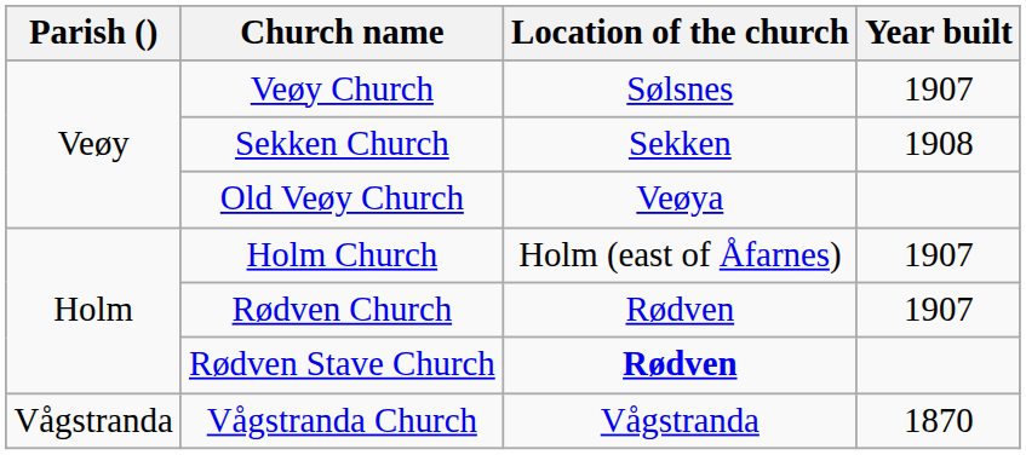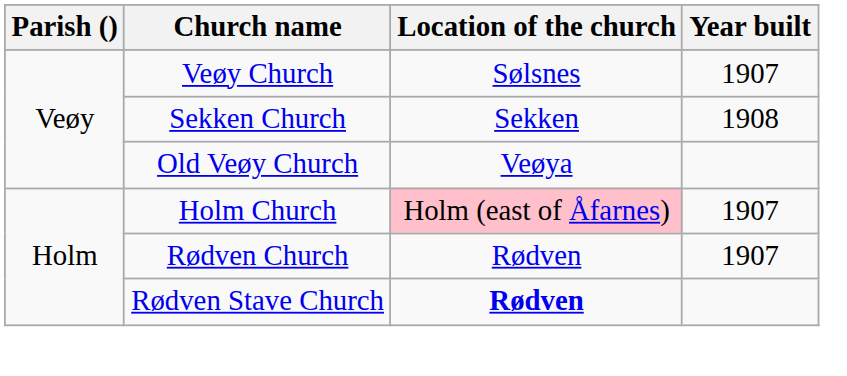 <table class="wikitable" style="text-align:center">
 <tr>
 <th>Parish ()</th>
 <th>Church name</th>
 <th>Location of the church</th>
 <th>Year built</th>
 </tr>
 <tr>
 <td rowspan="3">Veøy</td>
 <td><a href='#'>Veøy Church</a></td>
 <td><a href='#'>Sølsnes</a></td>
 <td>1907</td>
 </tr>
 <tr>
 <td><a href='#'>Sekken Church</a></td>
 <td><a href='#'>Sekken</a></td>
 <td>1908</td>
 </tr>
 <tr>
 <td><a href='#'>Old Veøy Church</a></td>
 <td><a href='#'>Veøya</a></td>
 <td></td>
 </tr>
 <tr>
 <td rowspan="3">Holm</td>
 <td><a href='#'>Holm Church</a></td>
-<td>Holm (east of <a href='#'>Åfarnes</a>)</td>
+<td style="background: pink;">Holm (east of <a href='#'>Åfarnes</a>)</td>
 <td>1907</td>
 </tr>
 <tr>
 <td><a href='#'>Rødven Church</a></td>
 <td><a href='#'>Rødven</a></td>
 <td>1907</td>
 </tr>
 <tr>
 <td><a href='#'>Rødven Stave Church</a></td>
 <td><strong><a href='#'>Rødven</a></strong></td>
 <td></td>
 </tr>
-<tr>
-<td rowspan="1">Vågstranda</td>
-<td><a href='#'>Vågstranda Church</a></td>
-<td><a href='#'>Vågstranda</a></td>
-<td>1870</td>
-</tr>
 </table>
